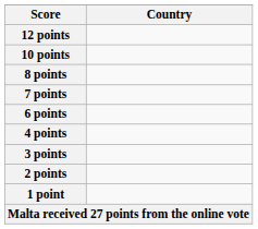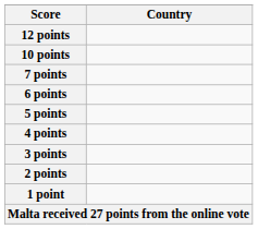 <table class="wikitable">
 <tr>
 </tr>
 <tr>
 <th scope="col" width="33%">Score</th>
 <th scope="col">Country</th>
 </tr>
 <tr>
 <th scope="row">12 points</th>
 <td></td>
 </tr>
 <tr>
 <th scope="row">10 points</th>
 <td></td>
 </tr>
 <tr>
-<th scope="row">8 points</th>
-<td></td>
-</tr>
-<tr>
 <th scope="row">7 points</th>
 <td></td>
 </tr>
 <tr>
 <th scope="row">6 points</th>
+<td></td>
+</tr>
+<tr>
+<th scope="row">5 points</th>
 <td></td>
 </tr>
 <tr>
 <th scope="row">4 points</th>
 <td></td>
 </tr>
 <tr>
 <th scope="row">3 points</th>
 <td></td>
 </tr>
 <tr>
 <th scope="row">2 points</th>
 <td></td>
 </tr>
 <tr>
 <th scope="row">1 point</th>
 <td></td>
 </tr>
 <tr>
 <th colspan="2">Malta received 27 points from the online vote</th>
 </tr>
 </table>
